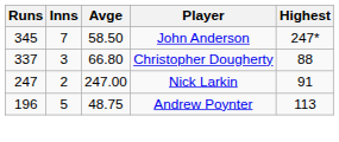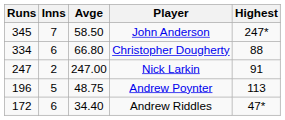 <table class="wikitable" style="text-align:center;">
 <tr>
 <th>Runs</th>
 <th>Inns</th>
 <th>Avge</th>
 <th>Player</th>
 <th>Highest</th>
 </tr>
 <tr>
 <td>345</td>
 <td>7</td>
 <td>58.50</td>
 <td><a href='#'>John Anderson</a></td>
 <td>247*</td>
 </tr>
 <tr>
-<td>337</td>
-<td>3</td>
+<td>334</td>
+<td>6</td>
 <td>66.80</td>
 <td><a href='#'>Christopher Dougherty</a></td>
 <td>88</td>
 </tr>
 <tr>
 <td>247</td>
 <td>2</td>
 <td>247.00</td>
 <td><a href='#'>Nick Larkin</a></td>
 <td>91</td>
 </tr>
 <tr>
 <td>196</td>
 <td>5</td>
 <td>48.75</td>
 <td><a href='#'>Andrew Poynter</a></td>
 <td>113</td>
 </tr>
+<tr>
+<td>172</td>
+<td>6</td>
+<td>34.40</td>
+<td>Andrew Riddles</td>
+<td>47*</td>
+</tr>
 </table>
